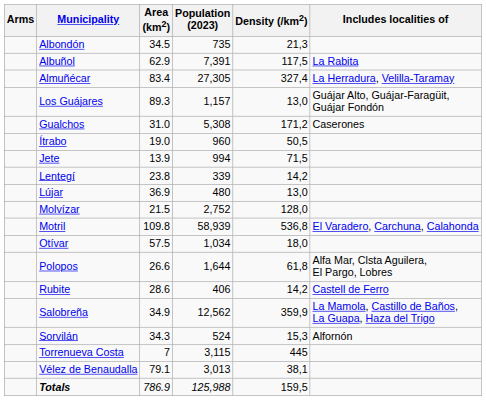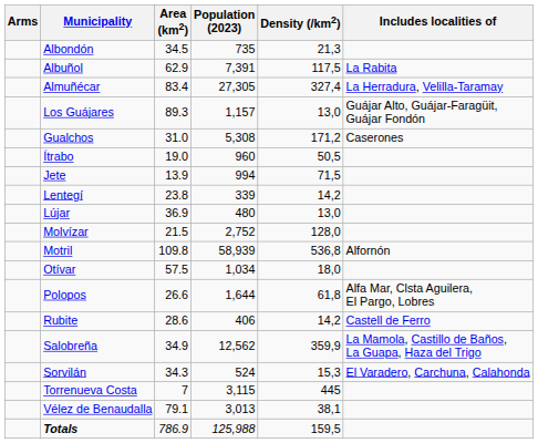 <table class="wikitable sortable">
 <tr>
 <th>Arms</th>
 <th><a href='#'>Municipality</a></th>
 <th>Area<br>(km<sup>2</sup>)</th>
 <th>Population<br>(2023)</th>
 <th>Density (/km<sup>2</sup>)</th>
 <th>Includes localities of</th>
 </tr>
 <tr>
 <td></td>
 <td><a href='#'>Albondón</a></td>
 <td align="right">34.5</td>
 <td align="right">735</td>
 <td align="right">21,3</td>
 <td></td>
 </tr>
 <tr>
 <td></td>
 <td><a href='#'>Albuñol</a></td>
 <td align="right">62.9</td>
 <td align="right">7,391</td>
 <td align="right">117,5</td>
 <td><a href='#'>La Rabita</a></td>
 </tr>
 <tr>
 <td></td>
 <td><a href='#'>Almuñécar</a></td>
 <td align="right">83.4</td>
 <td align="right">27,305</td>
 <td align="right">327,4</td>
 <td><a href='#'>La Herradura</a>, <a href='#'>Velilla-Taramay</a></td>
 </tr>
 <tr>
 <td></td>
 <td><a href='#'>Los Guájares</a></td>
 <td align="right">89.3</td>
 <td align="right">1,157</td>
 <td align="right">13,0</td>
 <td>Guájar Alto, Guájar-Faragüit,<br> Guájar Fondón</td>
 </tr>
 <tr>
 <td></td>
 <td><a href='#'>Gualchos</a></td>
 <td align="right">31.0</td>
 <td align="right">5,308</td>
 <td align="right">171,2</td>
 <td>Caserones</td>
 </tr>
 <tr>
 <td></td>
 <td><a href='#'>Ítrabo</a></td>
 <td align="right">19.0</td>
 <td align="right">960</td>
 <td align="right">50,5</td>
 <td></td>
 </tr>
 <tr>
 <td></td>
 <td><a href='#'>Jete</a></td>
 <td align="right">13.9</td>
 <td align="right">994</td>
 <td align="right">71,5</td>
 <td></td>
 </tr>
 <tr>
 <td></td>
 <td><a href='#'>Lentegí</a></td>
 <td align="right">23.8</td>
 <td align="right">339</td>
 <td align="right">14,2</td>
 <td></td>
 </tr>
 <tr>
 <td></td>
 <td><a href='#'>Lújar</a></td>
 <td align="right">36.9</td>
 <td align="right">480</td>
 <td align="right">13,0</td>
 <td></td>
 </tr>
 <tr>
 <td></td>
 <td><a href='#'>Molvízar</a></td>
 <td align="right">21.5</td>
 <td align="right">2,752</td>
 <td align="right">128,0</td>
 <td></td>
 </tr>
 <tr>
 <td></td>
 <td><a href='#'>Motril</a></td>
 <td align="right">109.8</td>
 <td align="right">58,939</td>
 <td align="right">536,8</td>
-<td><a href='#'>El Varadero</a>, <a href='#'>Carchuna</a>, <a href='#'>Calahonda</a></td>
+<td>Alfornón</td>
 </tr>
 <tr>
 <td></td>
 <td><a href='#'>Otívar</a></td>
 <td align="right">57.5</td>
 <td align="right">1,034</td>
 <td align="right">18,0</td>
 <td></td>
 </tr>
 <tr>
 <td></td>
 <td><a href='#'>Polopos</a></td>
 <td align="right">26.6</td>
 <td align="right">1,644</td>
 <td align="right">61,8</td>
 <td>Alfa Mar, Clsta Aguilera,<br> El Pargo, Lobres</td>
 </tr>
 <tr>
 <td></td>
 <td><a href='#'>Rubite</a></td>
 <td align="right">28.6</td>
 <td align="right">406</td>
 <td align="right">14,2</td>
 <td><a href='#'>Castell de Ferro</a></td>
 </tr>
 <tr>
 <td></td>
 <td><a href='#'>Salobreña</a></td>
 <td align="right">34.9</td>
 <td align="right">12,562</td>
 <td align="right">359,9</td>
 <td><a href='#'>La Mamola</a>, <a href='#'>Castillo de Baños</a>,<br> <a href='#'>La Guapa</a>, <a href='#'>Haza del Trigo</a></td>
 </tr>
 <tr>
 <td></td>
 <td><a href='#'>Sorvilán</a></td>
 <td align="right">34.3</td>
 <td align="right">524</td>
 <td align="right">15,3</td>
-<td>Alfornón</td>
+<td><a href='#'>El Varadero</a>, <a href='#'>Carchuna</a>, <a href='#'>Calahonda</a></td>
 </tr>
 <tr>
 <td></td>
 <td><a href='#'>Torrenueva Costa</a></td>
 <td align="right">7</td>
 <td align="right">3,115</td>
 <td align="right">445</td>
 <td></td>
 </tr>
 <tr>
 <td></td>
 <td><a href='#'>Vélez de Benaudalla</a></td>
 <td align="right">79.1</td>
 <td align="right">3,013</td>
 <td align="right">38,1</td>
 <td></td>
 </tr>
 <tr>
 <td></td>
 <td><strong><em>Totals</em></strong></td>
 <td align="right"><em>786.9</em></td>
 <td align="right"><em>125,988</em></td>
 <td align="right">159,5</td>
 <td></td>
 </tr>
 </table>
